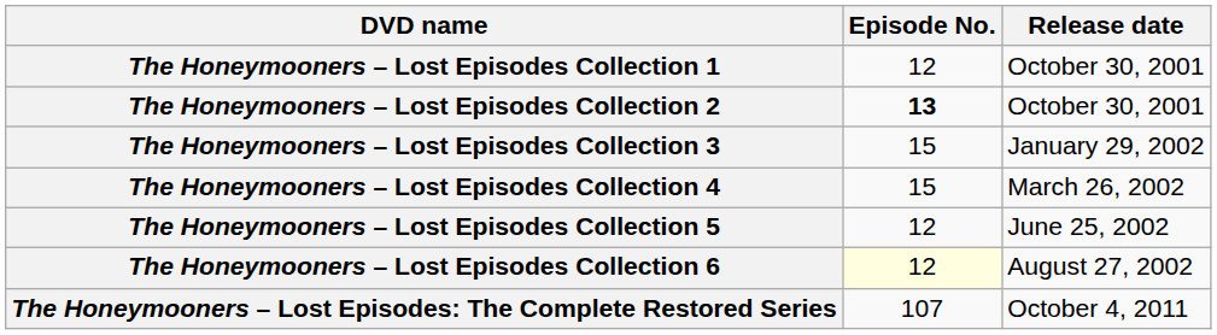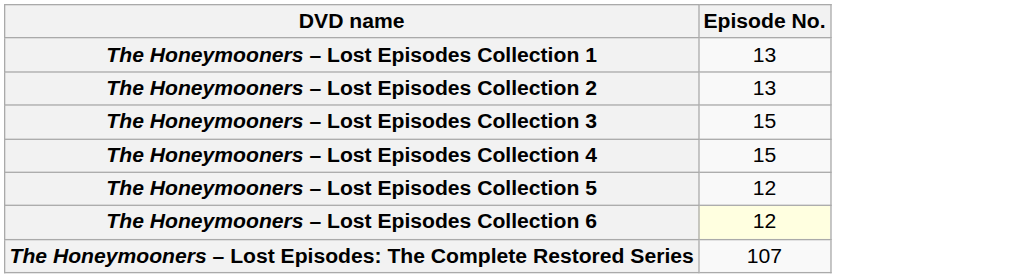 <table class="wikitable plainrowheaders">
 <tr>
 <th scope="col">DVD name</th>
 <th scope="col">Episode No.</th>
-<th scope="col">Release date</th>
 </tr>
 <tr>
 <th scope="row"><em>The Honeymooners</em> – Lost Episodes Collection 1</th>
-<td style="text-align:center;">12</td>
-<td>October 30, 2001</td>
+<td style="text-align:center;">13</td>
 </tr>
 <tr>
 <th scope="row"><em>The Honeymooners</em> – Lost Episodes Collection 2</th>
-<td style="text-align:center;"><strong>13</strong></td>
-<td>October 30, 2001</td>
+<td style="text-align:center;">13</td>
 </tr>
 <tr>
 <th scope="row"><em>The Honeymooners</em> – Lost Episodes Collection 3</th>
 <td style="text-align:center;">15</td>
-<td>January 29, 2002</td>
 </tr>
 <tr>
 <th scope="row"><em>The Honeymooners</em> – Lost Episodes Collection 4</th>
 <td style="text-align:center;">15</td>
-<td>March 26, 2002</td>
 </tr>
 <tr>
 <th scope="row"><em>The Honeymooners</em> – Lost Episodes Collection 5</th>
 <td style="text-align:center;">12</td>
-<td>June 25, 2002</td>
 </tr>
 <tr>
 <th scope="row"><em>The Honeymooners</em> – Lost Episodes Collection 6</th>
 <td style="background: lightyellow; text-align:center;">12</td>
-<td>August 27, 2002</td>
 </tr>
 <tr>
 <th scope="row"><em>The Honeymooners</em> – Lost Episodes: The Complete Restored Series</th>
 <td style="text-align:center;">107</td>
-<td>October 4, 2011</td>
 </tr>
 </table>
